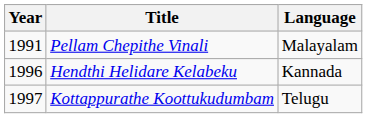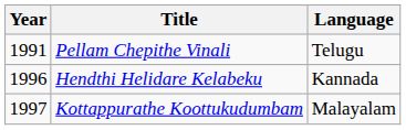 <table class="wikitable">
 <tr>
 <th>Year</th>
 <th>Title</th>
 <th>Language</th>
 </tr>
 <tr>
 <td>1991</td>
 <td><em><a href='#'>Pellam Chepithe Vinali</a></em></td>
-<td>Malayalam</td>
+<td>Telugu</td>
 </tr>
 <tr>
 <td>1996</td>
 <td><em><a href='#'>Hendthi Helidare Kelabeku</a></em></td>
 <td>Kannada</td>
 </tr>
 <tr>
 <td>1997</td>
 <td><em><a href='#'>Kottappurathe Koottukudumbam</a></em></td>
-<td>Telugu</td>
+<td>Malayalam</td>
 </tr>
 </table>
